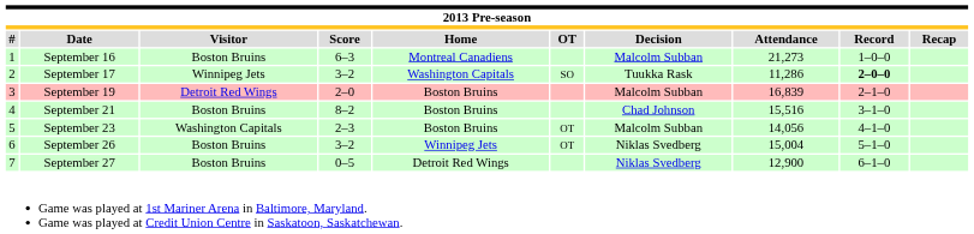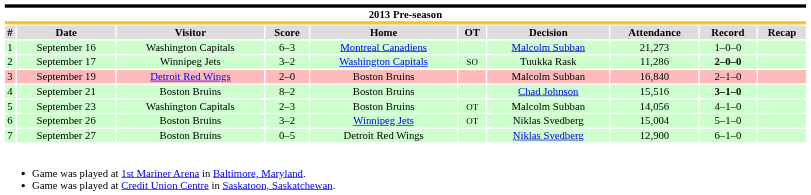 <table class="toccolours collapsible collapsed"  style="width:95%; clear:both; margin:1.5em auto; text-align:center;">
 <tr>
 <th colspan=10 style="background:#fff; border-top:#000000 5px solid; border-bottom:#FFC422 5px solid;">2013 Pre-season</th>
 </tr>
 <tr style="text-align:center; background:#ddd;">
 <th>#</th>
 <th>Date</th>
 <th>Visitor</th>
 <th>Score</th>
 <th>Home</th>
 <th>OT</th>
 <th>Decision</th>
 <th>Attendance</th>
 <th>Record</th>
 <th>Recap</th>
 </tr>
 <tr style="text-align:center; background:#ccffcc;">
 <td>1</td>
 <td>September 16</td>
-<td>Boston Bruins</td>
+<td>Washington Capitals</td>
 <td>6–3</td>
 <td><a href='#'>Montreal Canadiens</a></td>
 <td></td>
 <td><a href='#'>Malcolm Subban</a></td>
 <td>21,273</td>
 <td>1–0–0</td>
 <td></td>
 </tr>
 <tr style="text-align:center; background:#ccffcc;">
 <td>2</td>
 <td>September 17</td>
 <td>Winnipeg Jets</td>
 <td>3–2</td>
 <td><a href='#'>Washington Capitals</a></td>
 <td><small>SO</small></td>
 <td>Tuukka Rask</td>
 <td>11,286</td>
 <td><strong>2–0–0</strong></td>
 <td></td>
 </tr>
 <tr align="center" bgcolor="#ffbbbb">
 <td>3</td>
 <td>September 19</td>
 <td><a href='#'>Detroit Red Wings</a></td>
 <td>2–0</td>
 <td>Boston Bruins</td>
 <td></td>
 <td>Malcolm Subban</td>
-<td>16,839</td>
+<td>16,840</td>
 <td>2–1–0</td>
 <td></td>
 </tr>
 <tr style="text-align:center; background:#ccffcc;">
 <td>4</td>
 <td>September 21</td>
 <td>Boston Bruins</td>
 <td>8–2</td>
 <td>Boston Bruins</td>
 <td></td>
 <td><a href='#'>Chad Johnson</a></td>
 <td>15,516</td>
-<td>3–1–0</td>
+<td><strong>3–1–0</strong></td>
 <td></td>
 </tr>
 <tr style="text-align:center; background:#ccffcc;">
 <td>5</td>
 <td>September 23</td>
 <td>Washington Capitals</td>
 <td>2–3</td>
 <td>Boston Bruins</td>
 <td><small>OT</small></td>
 <td>Malcolm Subban</td>
 <td>14,056</td>
 <td>4–1–0</td>
 <td></td>
 </tr>
 <tr style="text-align:center; background:#ccffcc;">
 <td>6</td>
 <td>September 26</td>
 <td>Boston Bruins</td>
 <td>3–2</td>
 <td><a href='#'>Winnipeg Jets</a></td>
 <td><small>OT</small></td>
 <td>Niklas Svedberg</td>
 <td>15,004</td>
 <td>5–1–0</td>
 <td></td>
 </tr>
 <tr style="text-align:center; background:#ccffcc;">
 <td>7</td>
 <td>September 27</td>
 <td>Boston Bruins</td>
 <td>0–5</td>
 <td>Detroit Red Wings</td>
 <td></td>
 <td><a href='#'>Niklas Svedberg</a></td>
 <td>12,900</td>
 <td>6–1–0</td>
 <td></td>
 </tr>
 <tr>
 <td colspan="10" style="text-align:left;"><br><ul><li>Game was played at <a href='#'>1st Mariner Arena</a> in <a href='#'>Baltimore, Maryland</a>.</li><li>Game was played at <a href='#'>Credit Union Centre</a> in <a href='#'>Saskatoon, Saskatchewan</a>.</li></ul></td>
 </tr>
 </table>
